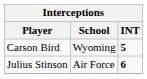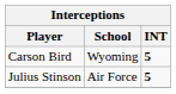 <table class="wikitable">
 <tr>
 <th colspan="7" align="center">Interceptions</th>
 </tr>
 <tr>
 <th>Player</th>
 <th>School</th>
 <th>INT</th>
 </tr>
 <tr>
 <td>Carson Bird</td>
 <td>Wyoming</td>
 <td><strong>5</strong></td>
 </tr>
 <tr>
 <td>Julius Stinson</td>
 <td>Air Force</td>
-<td><strong>6</strong></td>
+<td><strong>5</strong></td>
 </tr>
 <tr>
 </tr>
 </table>
